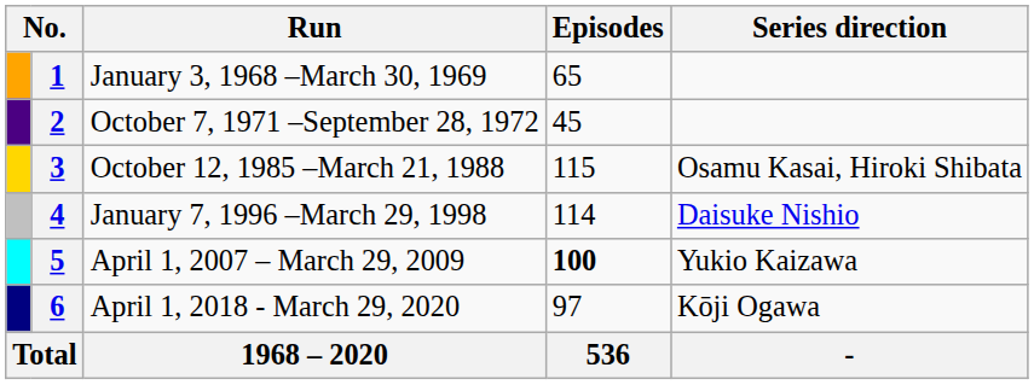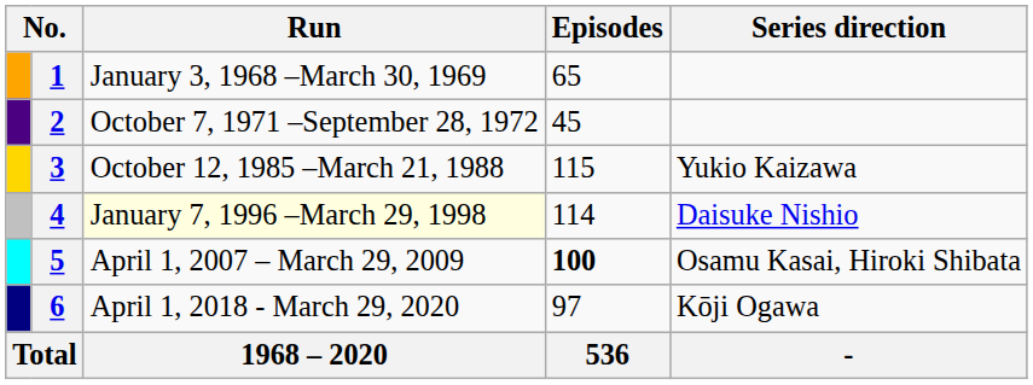 <table class="wikitable sortable">
 <tr>
 <th colspan="2">No.</th>
 <th>Run</th>
 <th>Episodes</th>
 <th>Series <strong>direction</strong></th>
 </tr>
 <tr>
 <th style="background:orange;"></th>
 <th><a href='#'>1</a></th>
 <td>January 3, 1968 –March 30, 1969</td>
 <td>65</td>
 <td></td>
 </tr>
 <tr>
 <th style="background:indigo;"></th>
 <th><a href='#'>2</a></th>
 <td>October 7, 1971 –September 28, 1972</td>
 <td>45</td>
 <td></td>
 </tr>
 <tr>
 <th style="background:gold;"></th>
 <th><a href='#'>3</a></th>
 <td>October 12, 1985 –March 21, 1988</td>
 <td>115</td>
-<td>Osamu Kasai, Hiroki Shibata</td>
+<td>Yukio Kaizawa</td>
 </tr>
 <tr>
 <th style="background:silver;"></th>
 <th><a href='#'>4</a></th>
-<td>January 7, 1996 –March 29, 1998</td>
+<td style="background: lightyellow;">January 7, 1996 –March 29, 1998</td>
 <td>114</td>
 <td><a href='#'>Daisuke Nishio</a></td>
 </tr>
 <tr>
 <th style="background:cyan;"></th>
 <th><a href='#'>5</a></th>
 <td>April 1, 2007 – March 29, 2009</td>
 <td><strong>100</strong></td>
-<td>Yukio Kaizawa</td>
+<td>Osamu Kasai, Hiroki Shibata</td>
 </tr>
 <tr>
 <th style="background:#000080;"></th>
 <th><a href='#'>6</a></th>
 <td>April 1, 2018 - March 29, 2020</td>
 <td>97</td>
 <td>Kōji Ogawa</td>
 </tr>
 <tr>
 <th colspan="2">Total</th>
 <th>1968 – 2020</th>
 <th>536</th>
 <th>-</th>
 </tr>
 </table>
